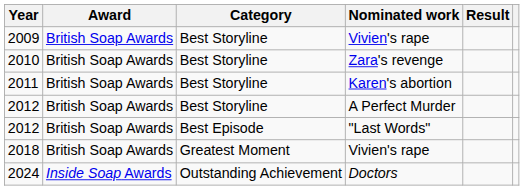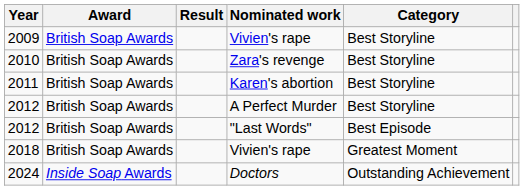 <table class="wikitable">
 <tr>
 <th>Year</th>
 <th>Award</th>
+<th>Result</th>
+<th>Nominated work</th>
 <th>Category</th>
-<th>Nominated work</th>
-<th>Result</th>
 <th></th>
 </tr>
 <tr>
 <td>2009</td>
 <td><a href='#'>British Soap Awards</a></td>
+<td></td>
+<td><a href='#'>Vivien</a>'s rape</td>
 <td>Best Storyline</td>
-<td><a href='#'>Vivien</a>'s rape</td>
-<td></td>
 <td align="center"></td>
 </tr>
 <tr>
 <td>2010</td>
 <td>British Soap Awards</td>
+<td></td>
+<td><a href='#'>Zara</a>'s revenge</td>
 <td>Best Storyline</td>
-<td><a href='#'>Zara</a>'s revenge</td>
-<td></td>
 <td align="center"></td>
 </tr>
 <tr>
 <td>2011</td>
 <td>British Soap Awards</td>
+<td></td>
+<td><a href='#'>Karen</a>'s abortion</td>
 <td>Best Storyline</td>
-<td><a href='#'>Karen</a>'s abortion</td>
-<td></td>
 <td align="center"></td>
 </tr>
 <tr>
 <td>2012</td>
 <td>British Soap Awards</td>
+<td></td>
+<td>A Perfect Murder</td>
 <td>Best Storyline</td>
-<td>A Perfect Murder</td>
-<td></td>
 <td align="center"></td>
 </tr>
 <tr>
 <td>2012</td>
 <td>British Soap Awards</td>
+<td></td>
+<td>"Last Words"</td>
 <td>Best Episode</td>
-<td>"Last Words"</td>
-<td></td>
 <td align="center"></td>
 </tr>
 <tr>
 <td>2018</td>
 <td>British Soap Awards</td>
+<td></td>
+<td>Vivien's rape</td>
 <td>Greatest Moment</td>
-<td>Vivien's rape</td>
-<td></td>
 <td align="center"></td>
 </tr>
 <tr>
 <td>2024</td>
 <td><a href='#'><em>Inside Soap</em> Awards</a></td>
+<td></td>
+<td><em>Doctors</em></td>
 <td>Outstanding Achievement</td>
-<td><em>Doctors</em></td>
-<td></td>
 <td align="center"></td>
 </tr>
 </table>
